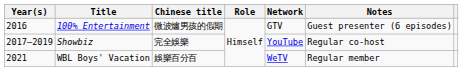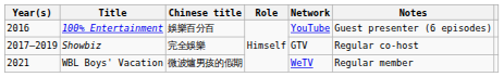 <table class="wikitable sortable plainrowheaders">
 <tr style="background:#ccc; text-align:center;">
 <th scope="col">Year(s)</th>
 <th scope="col">Title</th>
 <th scope="col">Chinese title</th>
 <th scope="col">Role</th>
 <th scope="col">Network</th>
 <th scope="col" class="unsortable">Notes</th>
 <th scope="col" class="unsortable"></th>
 </tr>
 <tr>
 <td scope="row">2016</td>
 <td scope="row"><em><a href='#'>100% Entertainment</a></em></td>
-<td>微波爐男孩的假期</td>
+<td>娛樂百分百</td>
 <td rowspan="3">Himself</td>
-<td>GTV</td>
+<td><a href='#'>YouTube</a></td>
 <td>Guest presenter (6 episodes)</td>
 <td></td>
 </tr>
 <tr>
 <td scope="row">2017–2019</td>
 <td scope="row"><em>Showbiz</em></td>
 <td>完全娛樂</td>
-<td><a href='#'>YouTube</a></td>
+<td>GTV</td>
 <td>Regular co-host</td>
 <td></td>
 </tr>
 <tr>
 <td>2021</td>
 <td>WBL Boys' Vacation</td>
-<td>娛樂百分百</td>
+<td>微波爐男孩的假期</td>
 <td><a href='#'>WeTV</a></td>
 <td>Regular member</td>
 <td></td>
 </tr>
 </table>
